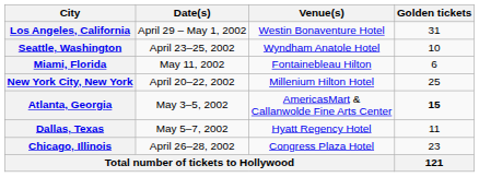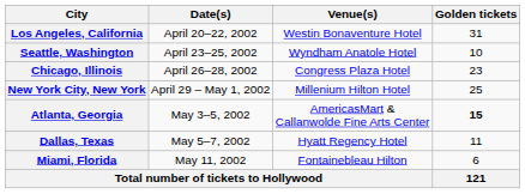 <table class="wikitable sortable" style=" text-align:center">
 <tr>
 <th scope="col">City</th>
 <th scope="col">Date(s)</th>
 <th scope="col" class="unsortable">Venue(s)</th>
 <th scope="col">Golden tickets</th>
 </tr>
 <tr>
 <th scope="row"><a href='#'>Los Angeles, California</a></th>
-<td>April 29 – May 1, 2002</td>
+<td>April 20–22, 2002</td>
 <td><a href='#'>Westin Bonaventure Hotel</a></td>
 <td>31</td>
 </tr>
 <tr>
 <th scope="row"><a href='#'>Seattle, Washington</a></th>
 <td>April 23–25, 2002</td>
 <td><a href='#'>Wyndham Anatole Hotel</a></td>
 <td>10</td>
 </tr>
 <tr>
-<th scope="row"><a href='#'>Miami, Florida</a></th>
-<td>May 11, 2002</td>
-<td><a href='#'>Fontainebleau Hilton</a></td>
-<td>6</td>
+<th scope="row"><a href='#'>Chicago, Illinois</a></th>
+<td>April 26–28, 2002</td>
+<td><a href='#'>Congress Plaza Hotel</a></td>
+<td>23</td>
 </tr>
 <tr>
 <th scope="row"><a href='#'>New York City, New York</a></th>
-<td>April 20–22, 2002</td>
+<td>April 29 – May 1, 2002</td>
 <td><a href='#'>Millenium Hilton Hotel</a></td>
 <td>25</td>
 </tr>
 <tr>
 <th scope="row"><a href='#'>Atlanta, Georgia</a></th>
 <td>May 3–5, 2002</td>
 <td><a href='#'>AmericasMart</a> &<br><a href='#'>Callanwolde Fine Arts Center</a></td>
 <td><strong>15</strong></td>
 </tr>
 <tr>
 <th scope="row"><a href='#'>Dallas, Texas</a></th>
 <td>May 5–7, 2002</td>
 <td><a href='#'>Hyatt Regency Hotel</a></td>
 <td>11</td>
 </tr>
 <tr>
-<th scope="row"><a href='#'>Chicago, Illinois</a></th>
-<td>April 26–28, 2002</td>
-<td><a href='#'>Congress Plaza Hotel</a></td>
-<td>23</td>
+<th scope="row"><a href='#'>Miami, Florida</a></th>
+<td>May 11, 2002</td>
+<td><a href='#'>Fontainebleau Hilton</a></td>
+<td>6</td>
 </tr>
 <tr>
 <th colspan="3">Total number of tickets to Hollywood</th>
 <th>121</th>
 </tr>
 </table>
